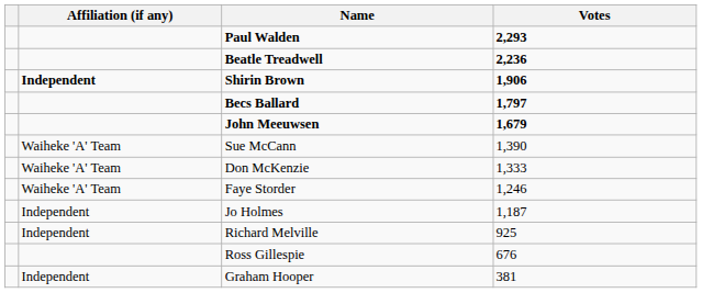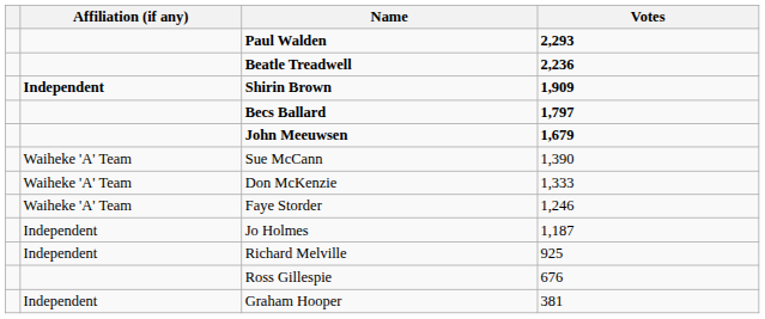 <table class="wikitable" style="width:51%;">
 <tr>
 <th style="width:1%;"></th>
 <th style="width:15%;">Affiliation (if any)</th>
 <th style="width:20%;">Name</th>
 <th style="width:15%;">Votes</th>
 </tr>
 <tr>
 <td bgcolor=></td>
 <td><strong></strong></td>
 <td><strong>Paul Walden</strong></td>
 <td><strong>2,293</strong></td>
 </tr>
 <tr>
 <td bgcolor=></td>
 <td><strong></strong></td>
 <td><strong>Beatle Treadwell</strong></td>
 <td><strong>2,236</strong></td>
 </tr>
 <tr>
 <td bgcolor=></td>
 <td><strong>Independent</strong></td>
 <td><strong>Shirin Brown</strong></td>
-<td><strong>1,906</strong></td>
+<td><strong>1,909</strong></td>
 </tr>
 <tr>
 <td bgcolor=></td>
 <td><strong></strong></td>
 <td><strong>Becs Ballard</strong></td>
 <td><strong>1,797</strong></td>
 </tr>
 <tr>
 <td bgcolor=></td>
 <td><strong></strong></td>
 <td><strong>John Meeuwsen</strong></td>
 <td><strong>1,679</strong></td>
 </tr>
 <tr>
 <td bgcolor=></td>
 <td>Waiheke 'A' Team</td>
 <td>Sue McCann</td>
 <td>1,390</td>
 </tr>
 <tr>
 <td bgcolor=></td>
 <td>Waiheke 'A' Team</td>
 <td>Don McKenzie</td>
 <td>1,333</td>
 </tr>
 <tr>
 <td bgcolor=></td>
 <td>Waiheke 'A' Team</td>
 <td>Faye Storder</td>
 <td>1,246</td>
 </tr>
 <tr>
 <td bgcolor=></td>
 <td>Independent</td>
 <td>Jo Holmes</td>
 <td>1,187</td>
 </tr>
 <tr>
 <td bgcolor=></td>
 <td>Independent</td>
 <td>Richard Melville</td>
 <td>925</td>
 </tr>
 <tr>
 <td bgcolor=></td>
 <td></td>
 <td>Ross Gillespie</td>
 <td>676</td>
 </tr>
 <tr>
 <td bgcolor=></td>
 <td>Independent</td>
 <td>Graham Hooper</td>
 <td>381</td>
 </tr>
 </table>
